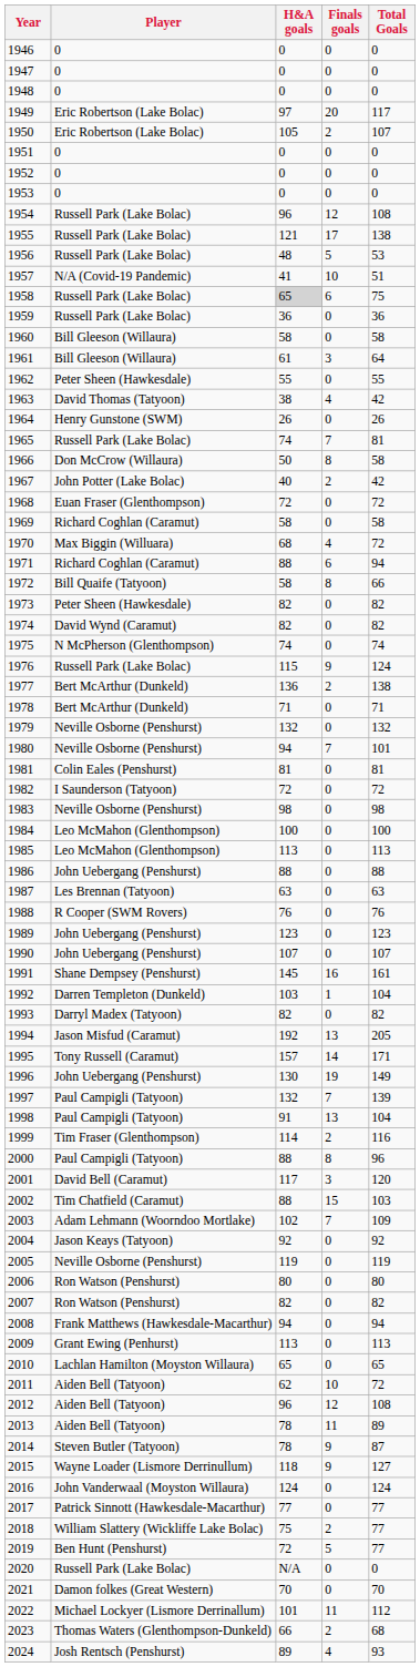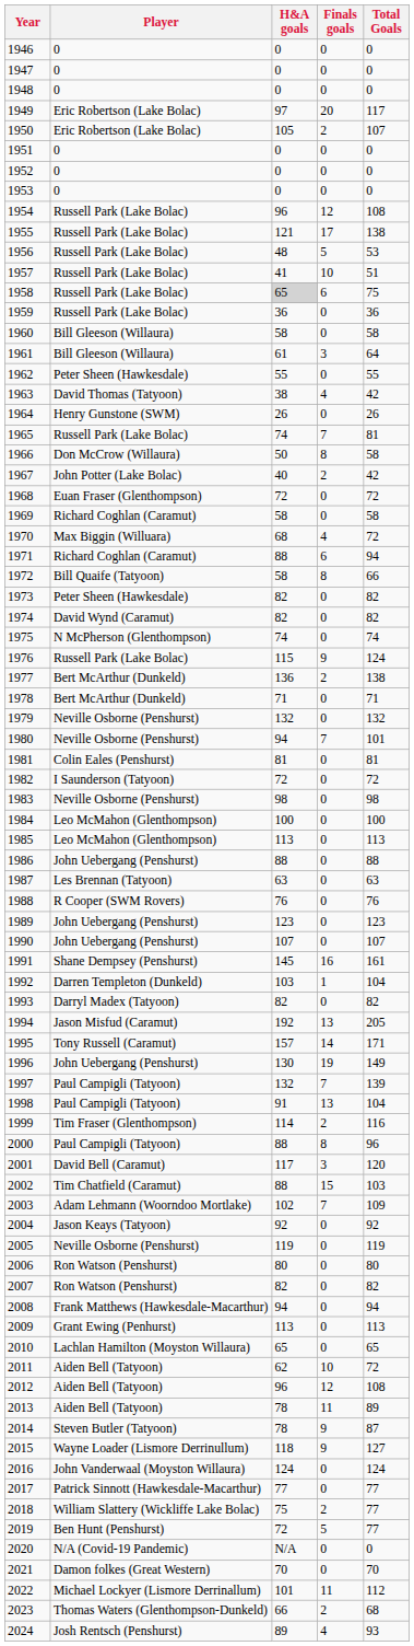 <table class="wikitable">
 <tr>
 <th style="color:crimson" width="50">Year</th>
 <th style="color:crimson" width="270">Player</th>
 <th style="color:crimson" width="50">H&A goals</th>
 <th style="color:crimson" width="50">Finals goals</th>
 <th style="color:crimson" width="50">Total Goals</th>
 </tr>
 <tr>
 <td>1946</td>
 <td>0</td>
 <td>0</td>
 <td>0</td>
 <td>0</td>
 </tr>
 <tr>
 <td>1947</td>
 <td>0</td>
 <td>0</td>
 <td>0</td>
 <td>0</td>
 </tr>
 <tr>
 <td>1948</td>
 <td>0</td>
 <td>0</td>
 <td>0</td>
 <td>0</td>
 </tr>
 <tr>
 <td>1949</td>
 <td>Eric Robertson (Lake Bolac)</td>
 <td>97</td>
 <td>20</td>
 <td>117</td>
 </tr>
 <tr>
 <td>1950</td>
 <td>Eric Robertson (Lake Bolac)</td>
 <td>105</td>
 <td>2</td>
 <td>107</td>
 </tr>
 <tr>
 <td>1951</td>
 <td>0</td>
 <td>0</td>
 <td>0</td>
 <td>0</td>
 </tr>
 <tr>
 <td>1952</td>
 <td>0</td>
 <td>0</td>
 <td>0</td>
 <td>0</td>
 </tr>
 <tr>
 <td>1953</td>
 <td>0</td>
 <td>0</td>
 <td>0</td>
 <td>0</td>
 </tr>
 <tr>
 <td>1954</td>
 <td>Russell Park (Lake Bolac)</td>
 <td>96</td>
 <td>12</td>
 <td>108</td>
 </tr>
 <tr>
 <td>1955</td>
 <td>Russell Park (Lake Bolac)</td>
 <td>121</td>
 <td>17</td>
 <td>138</td>
 </tr>
 <tr>
 <td>1956</td>
 <td>Russell Park (Lake Bolac)</td>
 <td>48</td>
 <td>5</td>
 <td>53</td>
 </tr>
 <tr>
 <td>1957</td>
-<td>N/A (Covid-19 Pandemic)</td>
+<td>Russell Park (Lake Bolac)</td>
 <td>41</td>
 <td>10</td>
 <td>51</td>
 </tr>
 <tr>
 <td>1958</td>
 <td>Russell Park (Lake Bolac)</td>
 <td style="background: lightgrey;">65</td>
 <td>6</td>
 <td>75</td>
 </tr>
 <tr>
 <td>1959</td>
 <td>Russell Park (Lake Bolac)</td>
 <td>36</td>
 <td>0</td>
 <td>36</td>
 </tr>
 <tr>
 <td>1960</td>
 <td>Bill Gleeson (Willaura)</td>
 <td>58</td>
 <td>0</td>
 <td>58</td>
 </tr>
 <tr>
 <td>1961</td>
 <td>Bill Gleeson (Willaura)</td>
 <td>61</td>
 <td>3</td>
 <td>64</td>
 </tr>
 <tr>
 <td>1962</td>
 <td>Peter Sheen (Hawkesdale)</td>
 <td>55</td>
 <td>0</td>
 <td>55</td>
 </tr>
 <tr>
 <td>1963</td>
 <td>David Thomas (Tatyoon)</td>
 <td>38</td>
 <td>4</td>
 <td>42</td>
 </tr>
 <tr>
 <td>1964</td>
 <td>Henry Gunstone (SWM)</td>
 <td>26</td>
 <td>0</td>
 <td>26</td>
 </tr>
 <tr>
 <td>1965</td>
 <td>Russell Park (Lake Bolac)</td>
 <td>74</td>
 <td>7</td>
 <td>81</td>
 </tr>
 <tr>
 <td>1966</td>
 <td>Don McCrow (Willaura)</td>
 <td>50</td>
 <td>8</td>
 <td>58</td>
 </tr>
 <tr>
 <td>1967</td>
 <td>John Potter (Lake Bolac)</td>
 <td>40</td>
 <td>2</td>
 <td>42</td>
 </tr>
 <tr>
 <td>1968</td>
 <td>Euan Fraser (Glenthompson)</td>
 <td>72</td>
 <td>0</td>
 <td>72</td>
 </tr>
 <tr>
 <td>1969</td>
 <td>Richard Coghlan (Caramut)</td>
 <td>58</td>
 <td>0</td>
 <td>58</td>
 </tr>
 <tr>
 <td>1970</td>
 <td>Max Biggin (Willuara)</td>
 <td>68</td>
 <td>4</td>
 <td>72</td>
 </tr>
 <tr>
 <td>1971</td>
 <td>Richard Coghlan (Caramut)</td>
 <td>88</td>
 <td>6</td>
 <td>94</td>
 </tr>
 <tr>
 <td>1972</td>
 <td>Bill Quaife (Tatyoon)</td>
 <td>58</td>
 <td>8</td>
 <td>66</td>
 </tr>
 <tr>
 <td>1973</td>
 <td>Peter Sheen (Hawkesdale)</td>
 <td>82</td>
 <td>0</td>
 <td>82</td>
 </tr>
 <tr>
 <td>1974</td>
 <td>David Wynd (Caramut)</td>
 <td>82</td>
 <td>0</td>
 <td>82</td>
 </tr>
 <tr>
 <td>1975</td>
 <td>N McPherson (Glenthompson)</td>
 <td>74</td>
 <td>0</td>
 <td>74</td>
 </tr>
 <tr>
 <td>1976</td>
 <td>Russell Park (Lake Bolac)</td>
 <td>115</td>
 <td>9</td>
 <td>124</td>
 </tr>
 <tr>
 <td>1977</td>
 <td>Bert McArthur (Dunkeld)</td>
 <td>136</td>
 <td>2</td>
 <td>138</td>
 </tr>
 <tr>
 <td>1978</td>
 <td>Bert McArthur (Dunkeld)</td>
 <td>71</td>
 <td>0</td>
 <td>71</td>
 </tr>
 <tr>
 <td>1979</td>
 <td>Neville Osborne (Penshurst)</td>
 <td>132</td>
 <td>0</td>
 <td>132</td>
 </tr>
 <tr>
 <td>1980</td>
 <td>Neville Osborne (Penshurst)</td>
 <td>94</td>
 <td>7</td>
 <td>101</td>
 </tr>
 <tr>
 <td>1981</td>
 <td>Colin Eales (Penshurst)</td>
 <td>81</td>
 <td>0</td>
 <td>81</td>
 </tr>
 <tr>
 <td>1982</td>
 <td>I Saunderson (Tatyoon)</td>
 <td>72</td>
 <td>0</td>
 <td>72</td>
 </tr>
 <tr>
 <td>1983</td>
 <td>Neville Osborne (Penshurst)</td>
 <td>98</td>
 <td>0</td>
 <td>98</td>
 </tr>
 <tr>
 <td>1984</td>
 <td>Leo McMahon (Glenthompson)</td>
 <td>100</td>
 <td>0</td>
 <td>100</td>
 </tr>
 <tr>
 <td>1985</td>
 <td>Leo McMahon (Glenthompson)</td>
 <td>113</td>
 <td>0</td>
 <td>113</td>
 </tr>
 <tr>
 <td>1986</td>
 <td>John Uebergang (Penshurst)</td>
 <td>88</td>
 <td>0</td>
 <td>88</td>
 </tr>
 <tr>
 <td>1987</td>
 <td>Les Brennan (Tatyoon)</td>
 <td>63</td>
 <td>0</td>
 <td>63</td>
 </tr>
 <tr>
 <td>1988</td>
 <td>R Cooper (SWM Rovers)</td>
 <td>76</td>
 <td>0</td>
 <td>76</td>
 </tr>
 <tr>
 <td>1989</td>
 <td>John Uebergang (Penshurst)</td>
 <td>123</td>
 <td>0</td>
 <td>123</td>
 </tr>
 <tr>
 <td>1990</td>
 <td>John Uebergang (Penshurst)</td>
 <td>107</td>
 <td>0</td>
 <td>107</td>
 </tr>
 <tr>
 <td>1991</td>
 <td>Shane Dempsey (Penshurst)</td>
 <td>145</td>
 <td>16</td>
 <td>161</td>
 </tr>
 <tr>
 <td>1992</td>
 <td>Darren Templeton (Dunkeld)</td>
 <td>103</td>
 <td>1</td>
 <td>104</td>
 </tr>
 <tr>
 <td>1993</td>
 <td>Darryl Madex (Tatyoon)</td>
 <td>82</td>
 <td>0</td>
 <td>82</td>
 </tr>
 <tr>
 <td>1994</td>
 <td>Jason Misfud (Caramut)</td>
 <td>192</td>
 <td>13</td>
 <td>205</td>
 </tr>
 <tr>
 <td>1995</td>
 <td>Tony Russell (Caramut)</td>
 <td>157</td>
 <td>14</td>
 <td>171</td>
 </tr>
 <tr>
 <td>1996</td>
 <td>John Uebergang (Penshurst)</td>
 <td>130</td>
 <td>19</td>
 <td>149</td>
 </tr>
 <tr>
 <td>1997</td>
 <td>Paul Campigli (Tatyoon)</td>
 <td>132</td>
 <td>7</td>
 <td>139</td>
 </tr>
 <tr>
 <td>1998</td>
 <td>Paul Campigli (Tatyoon)</td>
 <td>91</td>
 <td>13</td>
 <td>104</td>
 </tr>
 <tr>
 <td>1999</td>
 <td>Tim Fraser (Glenthompson)</td>
 <td>114</td>
 <td>2</td>
 <td>116</td>
 </tr>
 <tr>
 <td>2000</td>
 <td>Paul Campigli (Tatyoon)</td>
 <td>88</td>
 <td>8</td>
 <td>96</td>
 </tr>
 <tr>
 <td>2001</td>
 <td>David Bell (Caramut)</td>
 <td>117</td>
 <td>3</td>
 <td>120</td>
 </tr>
 <tr>
 <td>2002</td>
 <td>Tim Chatfield (Caramut)</td>
 <td>88</td>
 <td>15</td>
 <td>103</td>
 </tr>
 <tr>
 <td>2003</td>
 <td>Adam Lehmann (Woorndoo Mortlake)</td>
 <td>102</td>
 <td>7</td>
 <td>109</td>
 </tr>
 <tr>
 <td>2004</td>
 <td>Jason Keays (Tatyoon)</td>
 <td>92</td>
 <td>0</td>
 <td>92</td>
 </tr>
 <tr>
 <td>2005</td>
 <td>Neville Osborne (Penshurst)</td>
 <td>119</td>
 <td>0</td>
 <td>119</td>
 </tr>
 <tr>
 <td>2006</td>
 <td>Ron Watson (Penshurst)</td>
 <td>80</td>
 <td>0</td>
 <td>80</td>
 </tr>
 <tr>
 <td>2007</td>
 <td>Ron Watson (Penshurst)</td>
 <td>82</td>
 <td>0</td>
 <td>82</td>
 </tr>
 <tr>
 <td>2008</td>
 <td>Frank Matthews (Hawkesdale-Macarthur)</td>
 <td>94</td>
 <td>0</td>
 <td>94</td>
 </tr>
 <tr>
 <td>2009</td>
 <td>Grant Ewing (Penhurst)</td>
 <td>113</td>
 <td>0</td>
 <td>113</td>
 </tr>
 <tr>
 <td>2010</td>
 <td>Lachlan Hamilton (Moyston Willaura)</td>
 <td>65</td>
 <td>0</td>
 <td>65</td>
 </tr>
 <tr>
 <td>2011</td>
 <td>Aiden Bell (Tatyoon)</td>
 <td>62</td>
 <td>10</td>
 <td>72</td>
 </tr>
 <tr>
 <td>2012</td>
 <td>Aiden Bell (Tatyoon)</td>
 <td>96</td>
 <td>12</td>
 <td>108</td>
 </tr>
 <tr>
 <td>2013</td>
 <td>Aiden Bell (Tatyoon)</td>
 <td>78</td>
 <td>11</td>
 <td>89</td>
 </tr>
 <tr>
 <td>2014</td>
 <td>Steven Butler (Tatyoon)</td>
 <td>78</td>
 <td>9</td>
 <td>87</td>
 </tr>
 <tr>
 <td>2015</td>
 <td>Wayne Loader (Lismore Derrinullum)</td>
 <td>118</td>
 <td>9</td>
 <td>127</td>
 </tr>
 <tr>
 <td>2016</td>
 <td>John Vanderwaal (Moyston Willaura)</td>
 <td>124</td>
 <td>0</td>
 <td>124</td>
 </tr>
 <tr>
 <td>2017</td>
 <td>Patrick Sinnott (Hawkesdale-Macarthur)</td>
 <td>77</td>
 <td>0</td>
 <td>77</td>
 </tr>
 <tr>
 <td>2018</td>
 <td>William Slattery (Wickliffe Lake Bolac)</td>
 <td>75</td>
 <td>2</td>
 <td>77</td>
 </tr>
 <tr>
 <td>2019</td>
 <td>Ben Hunt (Penshurst)</td>
 <td>72</td>
 <td>5</td>
 <td>77</td>
 </tr>
 <tr>
 <td>2020</td>
-<td>Russell Park (Lake Bolac)</td>
+<td>N/A (Covid-19 Pandemic)</td>
 <td>N/A</td>
 <td>0</td>
 <td>0</td>
 </tr>
 <tr>
 <td>2021</td>
 <td>Damon folkes (Great Western)</td>
 <td>70</td>
 <td>0</td>
 <td>70</td>
 </tr>
 <tr>
 <td>2022</td>
 <td>Michael Lockyer (Lismore Derrinallum)</td>
 <td>101</td>
 <td>11</td>
 <td>112</td>
 </tr>
 <tr>
 <td>2023</td>
 <td>Thomas Waters (Glenthompson-Dunkeld)</td>
 <td>66</td>
 <td>2</td>
 <td>68</td>
 </tr>
 <tr>
 <td>2024</td>
 <td>Josh Rentsch (Penshurst)</td>
 <td>89</td>
 <td>4</td>
 <td>93</td>
 </tr>
 </table>
